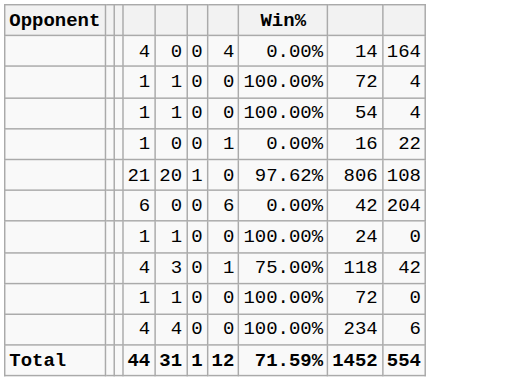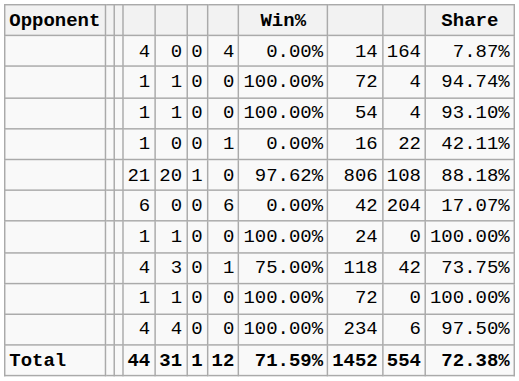 <table class="wikitable sortable" style="text-align:right;">
 <tr>
 <th>Opponent</th>
 <th></th>
 <th></th>
 <th></th>
 <th></th>
 <th></th>
 <th></th>
 <th>Win%</th>
 <th></th>
 <th></th>
+<th>Share</th>
 </tr>
 <tr>
 <td style="text-align:left;"></td>
 <td></td>
 <td></td>
 <td>4</td>
 <td>0</td>
 <td>0</td>
 <td>4</td>
 <td>0.00%</td>
 <td>14</td>
 <td>164</td>
+<td>7.87%</td>
 </tr>
 <tr>
 <td style="text-align:left;"></td>
 <td></td>
 <td></td>
 <td>1</td>
 <td>1</td>
 <td>0</td>
 <td>0</td>
 <td>100.00%</td>
 <td>72</td>
 <td>4</td>
+<td>94.74%</td>
 </tr>
 <tr>
 <td style="text-align:left;"></td>
 <td></td>
 <td></td>
 <td>1</td>
 <td>1</td>
 <td>0</td>
 <td>0</td>
 <td>100.00%</td>
 <td>54</td>
 <td>4</td>
+<td>93.10%</td>
 </tr>
 <tr>
 <td style="text-align:left;"></td>
 <td></td>
 <td></td>
 <td>1</td>
 <td>0</td>
 <td>0</td>
 <td>1</td>
 <td>0.00%</td>
 <td>16</td>
 <td>22</td>
+<td>42.11%</td>
 </tr>
 <tr>
 <td style="text-align:left;"></td>
 <td></td>
 <td></td>
 <td>21</td>
 <td>20</td>
 <td>1</td>
 <td>0</td>
 <td>97.62%</td>
 <td>806</td>
 <td>108</td>
+<td>88.18%</td>
 </tr>
 <tr>
 <td style="text-align:left;"></td>
 <td></td>
 <td></td>
 <td>6</td>
 <td>0</td>
 <td>0</td>
 <td>6</td>
 <td>0.00%</td>
 <td>42</td>
 <td>204</td>
+<td>17.07%</td>
 </tr>
 <tr>
 <td style="text-align:left;"></td>
 <td></td>
 <td></td>
 <td>1</td>
 <td>1</td>
 <td>0</td>
 <td>0</td>
 <td>100.00%</td>
 <td>24</td>
 <td>0</td>
+<td>100.00%</td>
 </tr>
 <tr>
 <td style="text-align:left;"></td>
 <td></td>
 <td></td>
 <td>4</td>
 <td>3</td>
 <td>0</td>
 <td>1</td>
 <td>75.00%</td>
 <td>118</td>
 <td>42</td>
+<td>73.75%</td>
 </tr>
 <tr>
 <td style="text-align:left;"></td>
 <td></td>
 <td></td>
 <td>1</td>
 <td>1</td>
 <td>0</td>
 <td>0</td>
 <td>100.00%</td>
 <td>72</td>
 <td>0</td>
+<td>100.00%</td>
 </tr>
 <tr>
 <td style="text-align:left;"></td>
 <td></td>
 <td></td>
 <td>4</td>
 <td>4</td>
 <td>0</td>
 <td>0</td>
 <td>100.00%</td>
 <td>234</td>
 <td>6</td>
+<td>97.50%</td>
 </tr>
 <tr>
 <td style="text-align:left;"><strong>Total</strong></td>
 <td><strong></strong></td>
 <td><strong></strong></td>
 <td><strong>44</strong></td>
 <td><strong>31</strong></td>
 <td><strong>1</strong></td>
 <td><strong>12</strong></td>
 <td><strong>71.59%</strong></td>
 <td><strong>1452</strong></td>
 <td><strong>554</strong></td>
+<td><strong>72.38%</strong></td>
 </tr>
 </table>
